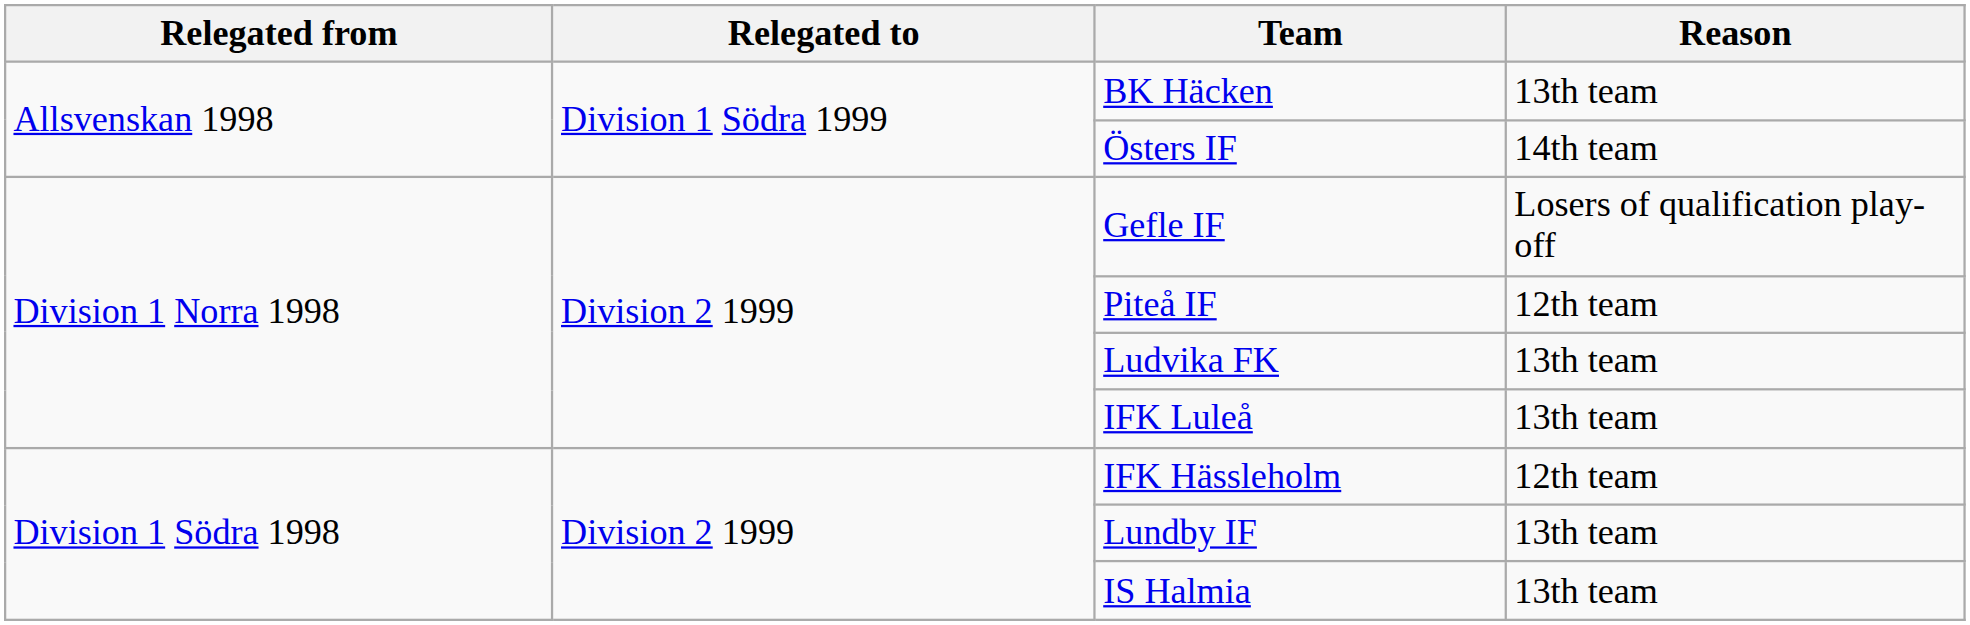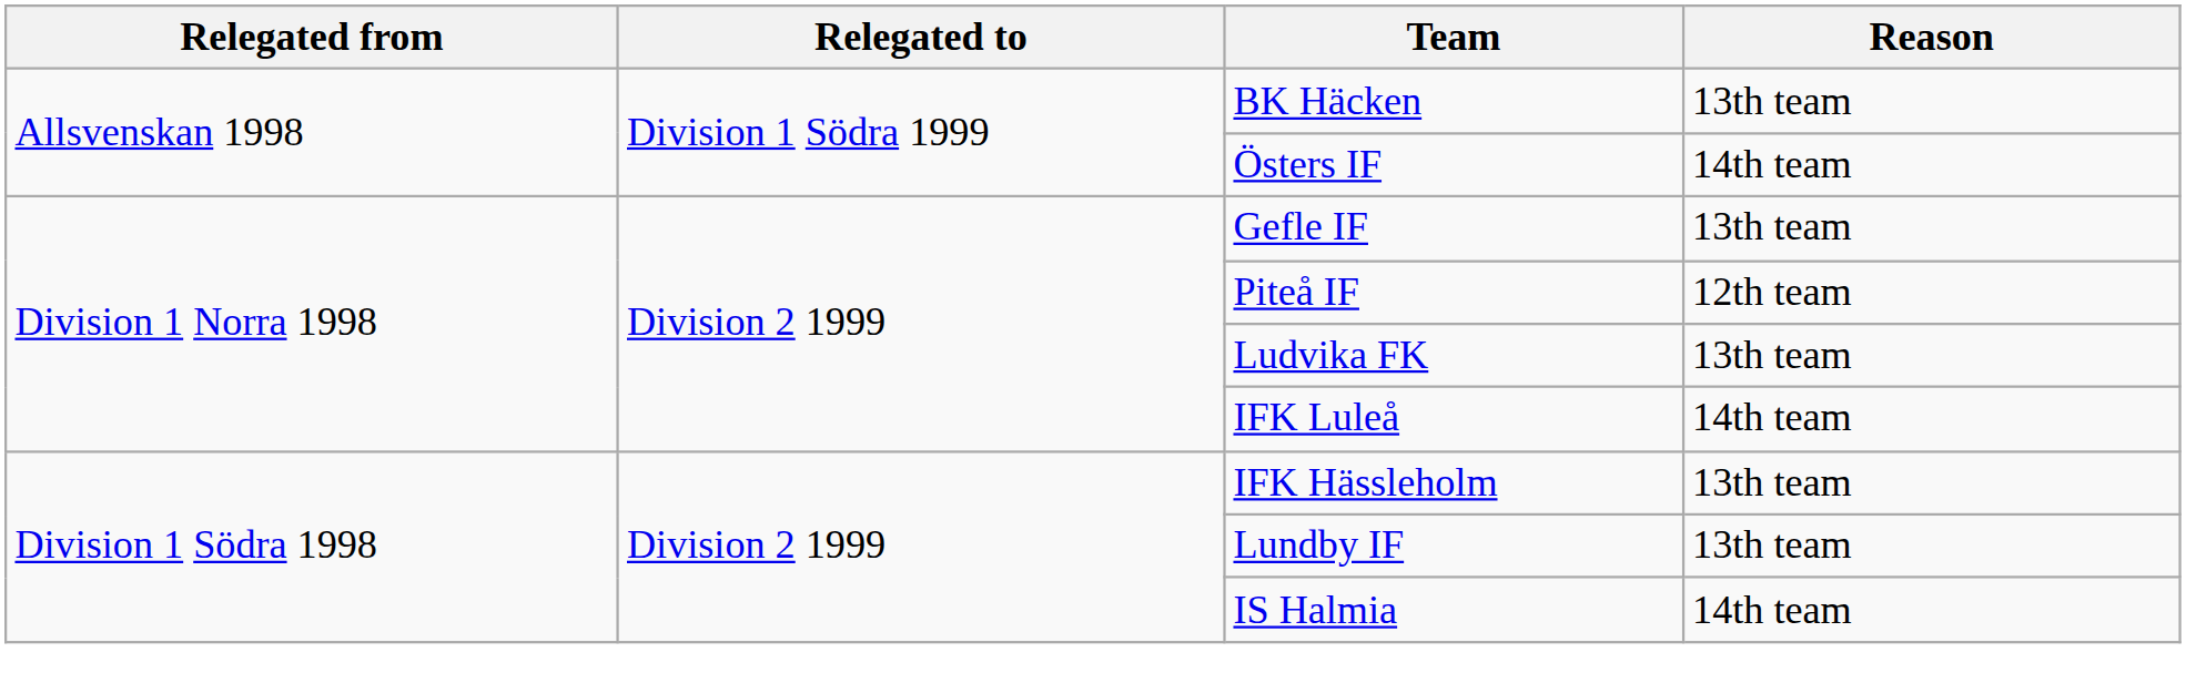 <table class="wikitable" style="text-align: left">
 <tr>
 <th style="width: 275px;">Relegated from</th>
 <th style="width: 275px;">Relegated to</th>
 <th style="width: 200px;">Team</th>
 <th style="width: 225px;">Reason</th>
 </tr>
 <tr>
 <td rowspan="2"><a href='#'>Allsvenskan</a> 1998</td>
 <td rowspan="2"><a href='#'>Division 1</a> <a href='#'>Södra</a> 1999</td>
 <td><a href='#'>BK Häcken</a></td>
 <td>13th team</td>
 </tr>
 <tr>
 <td><a href='#'>Östers IF</a></td>
 <td>14th team</td>
 </tr>
 <tr>
 <td rowspan="4"><a href='#'>Division 1</a> <a href='#'>Norra</a> 1998</td>
 <td rowspan="4"><a href='#'>Division 2</a> 1999</td>
 <td><a href='#'>Gefle IF</a></td>
-<td>Losers of qualification play-off</td>
+<td>13th team</td>
 </tr>
 <tr>
 <td><a href='#'>Piteå IF</a></td>
 <td>12th team</td>
 </tr>
 <tr>
 <td><a href='#'>Ludvika FK</a></td>
 <td>13th team</td>
 </tr>
 <tr>
 <td><a href='#'>IFK Luleå</a></td>
-<td>13th team</td>
+<td>14th team</td>
 </tr>
 <tr>
 <td rowspan="3"><a href='#'>Division 1</a> <a href='#'>Södra</a> 1998</td>
 <td rowspan="3"><a href='#'>Division 2</a> 1999</td>
 <td><a href='#'>IFK Hässleholm</a></td>
-<td>12th team</td>
+<td>13th team</td>
 </tr>
 <tr>
 <td><a href='#'>Lundby IF</a></td>
 <td>13th team</td>
 </tr>
 <tr>
 <td><a href='#'>IS Halmia</a></td>
-<td>13th team</td>
+<td>14th team</td>
 </tr>
 </table>
